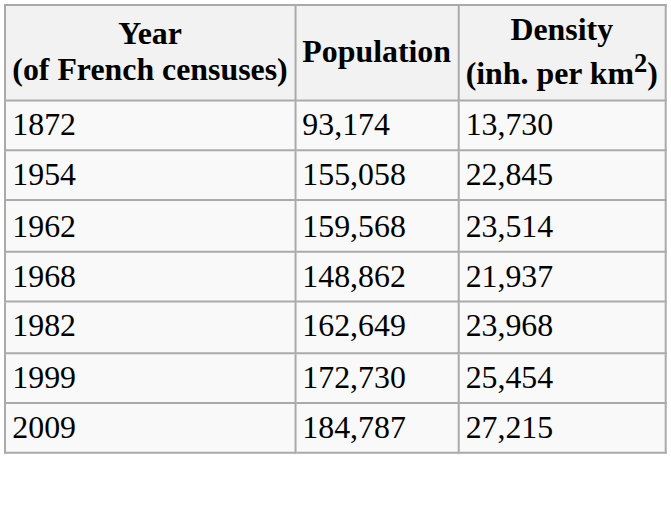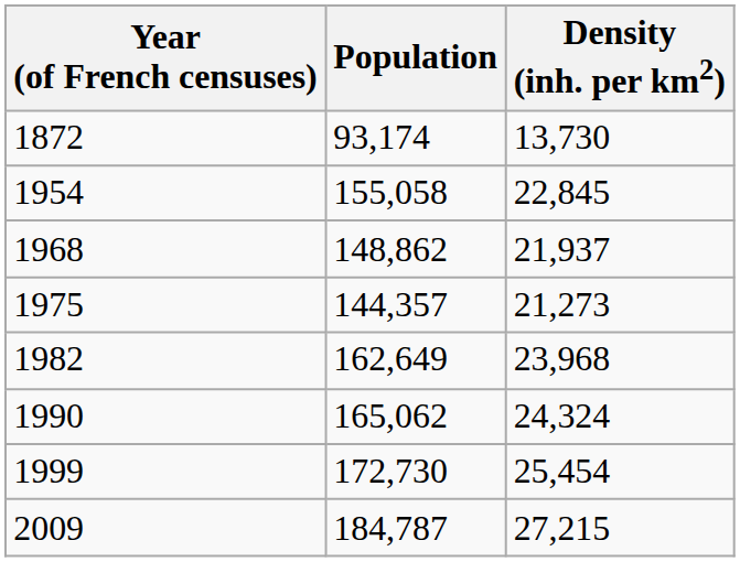 <table class="wikitable">
 <tr>
 <th>Year<br>(of French censuses)</th>
 <th>Population</th>
 <th>Density<br>(inh. per km<sup>2</sup>)</th>
 </tr>
 <tr>
 <td>1872</td>
 <td>93,174</td>
 <td>13,730</td>
 </tr>
 <tr>
 <td>1954</td>
 <td>155,058</td>
 <td>22,845</td>
 </tr>
 <tr>
-<td>1962</td>
-<td>159,568</td>
-<td>23,514</td>
-</tr>
-<tr>
 <td>1968</td>
 <td>148,862</td>
 <td>21,937</td>
 </tr>
 <tr>
+<td>1975</td>
+<td>144,357</td>
+<td>21,273</td>
+</tr>
+<tr>
 <td>1982</td>
 <td>162,649</td>
 <td>23,968</td>
+</tr>
+<tr>
+<td>1990</td>
+<td>165,062</td>
+<td>24,324</td>
 </tr>
 <tr>
 <td>1999</td>
 <td>172,730</td>
 <td>25,454</td>
 </tr>
 <tr>
 <td>2009 </td>
 <td>184,787</td>
 <td>27,215</td>
 </tr>
 </table>
